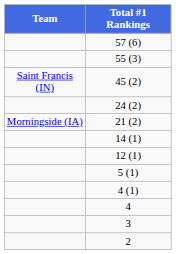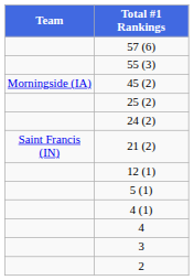 <table class="wikitable" style="width:40%;">
 <tr>
 <th style="background:#4169E1; color:white;">Team</th>
 <th style="background:#4169E1; color:white;">Total #1 Rankings</th>
 </tr>
 <tr style="text-align:center;">
 <td></td>
 <td>57 (6)</td>
 </tr>
 <tr style="text-align:center;">
 <td></td>
 <td>55 (3)</td>
 </tr>
 <tr style="text-align:center;">
-<td><a href='#'>Saint Francis (IN)</a></td>
+<td><a href='#'>Morningside (IA)</a></td>
 <td>45 (2)</td>
+</tr>
+<tr style="text-align:center;">
+<td></td>
+<td>25 (2)</td>
 </tr>
 <tr style="text-align:center;">
 <td></td>
 <td>24 (2)</td>
 </tr>
 <tr style="text-align:center;">
-<td><a href='#'>Morningside (IA)</a></td>
+<td><a href='#'>Saint Francis (IN)</a></td>
 <td>21 (2)</td>
-</tr>
-<tr style="text-align:center;">
-<td></td>
-<td>14 (1)</td>
 </tr>
 <tr style="text-align:center;">
 <td></td>
 <td>12 (1)</td>
 </tr>
 <tr style="text-align:center;">
 <td></td>
 <td>5 (1)</td>
 </tr>
 <tr style="text-align:center;">
 <td></td>
 <td>4 (1)</td>
 </tr>
 <tr style="text-align:center;">
 <td></td>
 <td>4</td>
 </tr>
 <tr style="text-align:center;">
 <td></td>
 <td>3</td>
 </tr>
 <tr style="text-align:center;">
 <td></td>
 <td>2</td>
 </tr>
 </table>
